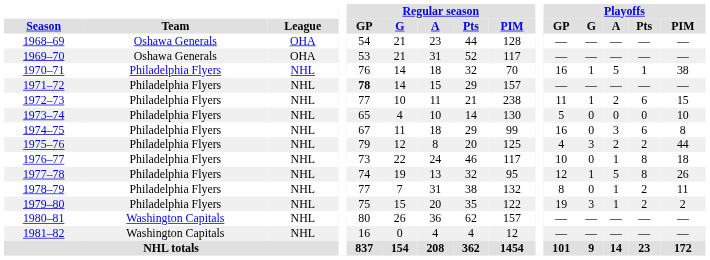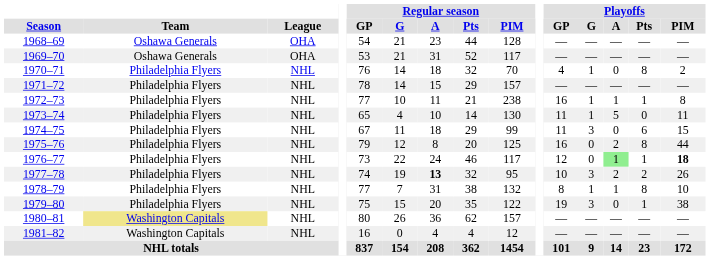 <table BORDER="0" CELLPADDING="1" CELLSPACING="0" width="75%" style="text-align:center">
 <tr bgcolor="#e0e0e0">
 <th colspan="3" bgcolor="#ffffff"> </th>
 <th rowspan="99" bgcolor="#ffffff"> </th>
 <th colspan="5"><a href='#'>Regular season</a></th>
 <th rowspan="99" bgcolor="#ffffff"> </th>
 <th colspan="5"><a href='#'>Playoffs</a></th>
 </tr>
 <tr bgcolor="#e0e0e0">
 <th><a href='#'>Season</a></th>
 <th>Team</th>
 <th>League</th>
 <th>GP</th>
 <th><a href='#'>G</a></th>
 <th><a href='#'>A</a></th>
 <th><a href='#'>Pts</a></th>
 <th><a href='#'>PIM</a></th>
 <th>GP</th>
 <th>G</th>
 <th>A</th>
 <th>Pts</th>
 <th>PIM</th>
 </tr>
 <tr ALIGN="center">
 <td><a href='#'>1968–69</a></td>
 <td><a href='#'>Oshawa Generals</a></td>
 <td><a href='#'>OHA</a></td>
 <td>54</td>
 <td>21</td>
 <td>23</td>
 <td>44</td>
 <td>128</td>
 <td>—</td>
 <td>—</td>
 <td>—</td>
 <td>—</td>
 <td>—</td>
 </tr>
 <tr ALIGN="center" bgcolor="#f0f0f0">
 <td><a href='#'>1969–70</a></td>
 <td>Oshawa Generals</td>
 <td>OHA</td>
 <td>53</td>
 <td>21</td>
 <td>31</td>
 <td>52</td>
 <td>117</td>
 <td>—</td>
 <td>—</td>
 <td>—</td>
 <td>—</td>
 <td>—</td>
 </tr>
 <tr ALIGN="center">
 <td><a href='#'>1970–71</a></td>
 <td><a href='#'>Philadelphia Flyers</a></td>
 <td><a href='#'>NHL</a></td>
 <td>76</td>
 <td>14</td>
 <td>18</td>
 <td>32</td>
 <td>70</td>
-<td>16</td>
+<td>4</td>
 <td>1</td>
-<td>5</td>
-<td>1</td>
-<td>38</td>
+<td>0</td>
+<td>8</td>
+<td>2</td>
 </tr>
 <tr ALIGN="center" bgcolor="#f0f0f0">
 <td><a href='#'>1971–72</a></td>
 <td>Philadelphia Flyers</td>
 <td>NHL</td>
-<td><strong>78</strong></td>
+<td>78</td>
 <td>14</td>
 <td>15</td>
 <td>29</td>
 <td>157</td>
 <td>—</td>
 <td>—</td>
 <td>—</td>
 <td>—</td>
 <td>—</td>
 </tr>
 <tr ALIGN="center">
 <td><a href='#'>1972–73</a></td>
 <td>Philadelphia Flyers</td>
 <td>NHL</td>
 <td>77</td>
 <td>10</td>
 <td>11</td>
 <td>21</td>
 <td>238</td>
-<td>11</td>
+<td>16</td>
 <td>1</td>
-<td>2</td>
-<td>6</td>
-<td>15</td>
+<td>1</td>
+<td>1</td>
+<td>8</td>
 </tr>
 <tr ALIGN="center" bgcolor="#f0f0f0">
 <td><a href='#'>1973–74</a></td>
 <td>Philadelphia Flyers</td>
 <td>NHL</td>
 <td>65</td>
 <td>4</td>
 <td>10</td>
 <td>14</td>
 <td>130</td>
+<td>11</td>
+<td>1</td>
 <td>5</td>
 <td>0</td>
-<td>0</td>
-<td>0</td>
-<td>10</td>
+<td>11</td>
 </tr>
 <tr ALIGN="center">
 <td><a href='#'>1974–75</a></td>
 <td>Philadelphia Flyers</td>
 <td>NHL</td>
 <td>67</td>
 <td>11</td>
 <td>18</td>
 <td>29</td>
 <td>99</td>
-<td>16</td>
+<td>11</td>
+<td>3</td>
 <td>0</td>
-<td>3</td>
 <td>6</td>
-<td>8</td>
+<td>15</td>
 </tr>
 <tr ALIGN="center" bgcolor="#f0f0f0">
 <td><a href='#'>1975–76</a></td>
 <td>Philadelphia Flyers</td>
 <td>NHL</td>
 <td>79</td>
 <td>12</td>
 <td>8</td>
 <td>20</td>
 <td>125</td>
-<td>4</td>
-<td>3</td>
+<td>16</td>
+<td>0</td>
 <td>2</td>
-<td>2</td>
+<td>8</td>
 <td>44</td>
 </tr>
 <tr ALIGN="center">
 <td><a href='#'>1976–77</a></td>
 <td>Philadelphia Flyers</td>
 <td>NHL</td>
 <td>73</td>
 <td>22</td>
 <td>24</td>
 <td>46</td>
 <td>117</td>
-<td>10</td>
+<td>12</td>
 <td>0</td>
+<td style="background: lightgreen;">1</td>
 <td>1</td>
-<td>8</td>
-<td>18</td>
+<td><strong>18</strong></td>
 </tr>
 <tr ALIGN="center" bgcolor="#f0f0f0">
 <td><a href='#'>1977–78</a></td>
 <td>Philadelphia Flyers</td>
 <td>NHL</td>
 <td>74</td>
 <td>19</td>
-<td>13</td>
+<td><strong>13</strong></td>
 <td>32</td>
 <td>95</td>
-<td>12</td>
-<td>1</td>
-<td>5</td>
-<td>8</td>
+<td>10</td>
+<td>3</td>
+<td>2</td>
+<td>2</td>
 <td>26</td>
 </tr>
 <tr ALIGN="center">
 <td><a href='#'>1978–79</a></td>
 <td>Philadelphia Flyers</td>
 <td>NHL</td>
 <td>77</td>
 <td>7</td>
 <td>31</td>
 <td>38</td>
 <td>132</td>
 <td>8</td>
-<td>0</td>
 <td>1</td>
-<td>2</td>
-<td>11</td>
+<td>1</td>
+<td>8</td>
+<td>10</td>
 </tr>
 <tr ALIGN="center" bgcolor="#f0f0f0">
 <td><a href='#'>1979–80</a></td>
 <td>Philadelphia Flyers</td>
 <td>NHL</td>
 <td>75</td>
 <td>15</td>
 <td>20</td>
 <td>35</td>
 <td>122</td>
 <td>19</td>
 <td>3</td>
+<td>0</td>
 <td>1</td>
-<td>2</td>
-<td>2</td>
+<td>38</td>
 </tr>
 <tr ALIGN="center">
 <td><a href='#'>1980–81</a></td>
-<td><a href='#'>Washington Capitals</a></td>
+<td style="background: khaki;"><a href='#'>Washington Capitals</a></td>
 <td>NHL</td>
 <td>80</td>
 <td>26</td>
 <td>36</td>
 <td>62</td>
 <td>157</td>
 <td>—</td>
 <td>—</td>
 <td>—</td>
 <td>—</td>
 <td>—</td>
 </tr>
 <tr ALIGN="center" bgcolor="#f0f0f0">
 <td><a href='#'>1981–82</a></td>
 <td>Washington Capitals</td>
 <td>NHL</td>
 <td>16</td>
 <td>0</td>
 <td>4</td>
 <td>4</td>
 <td>12</td>
 <td>—</td>
 <td>—</td>
 <td>—</td>
 <td>—</td>
 <td>—</td>
 </tr>
 <tr ALIGN="center" bgcolor="#e0e0e0">
 <th colspan="3">NHL totals</th>
 <th>837</th>
 <th>154</th>
 <th>208</th>
 <th>362</th>
 <th>1454</th>
 <th>101</th>
 <th>9</th>
 <th>14</th>
 <th>23</th>
 <th>172</th>
 </tr>
 </table>
